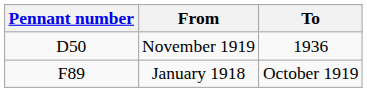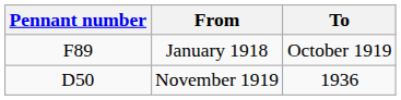 <table class="wikitable" style="text-align:center">
 <tr>
 <th><a href='#'>Pennant number</a></th>
 <th>From</th>
 <th>To</th>
 </tr>
 <tr>
+<td>F89</td>
+<td>January 1918</td>
+<td>October 1919</td>
+</tr>
+<tr>
 <td>D50</td>
 <td>November 1919</td>
 <td>1936</td>
 </tr>
-<tr>
-<td>F89</td>
-<td>January 1918</td>
-<td>October 1919</td>
-</tr>
 </table>
